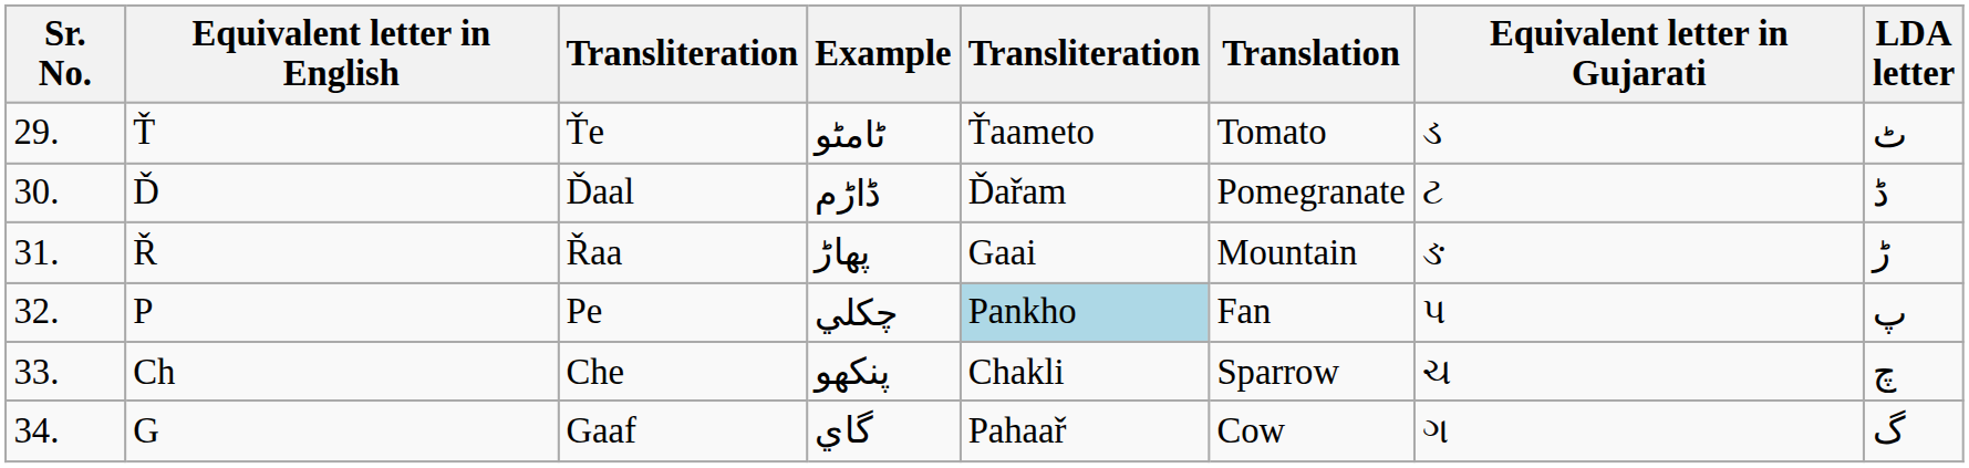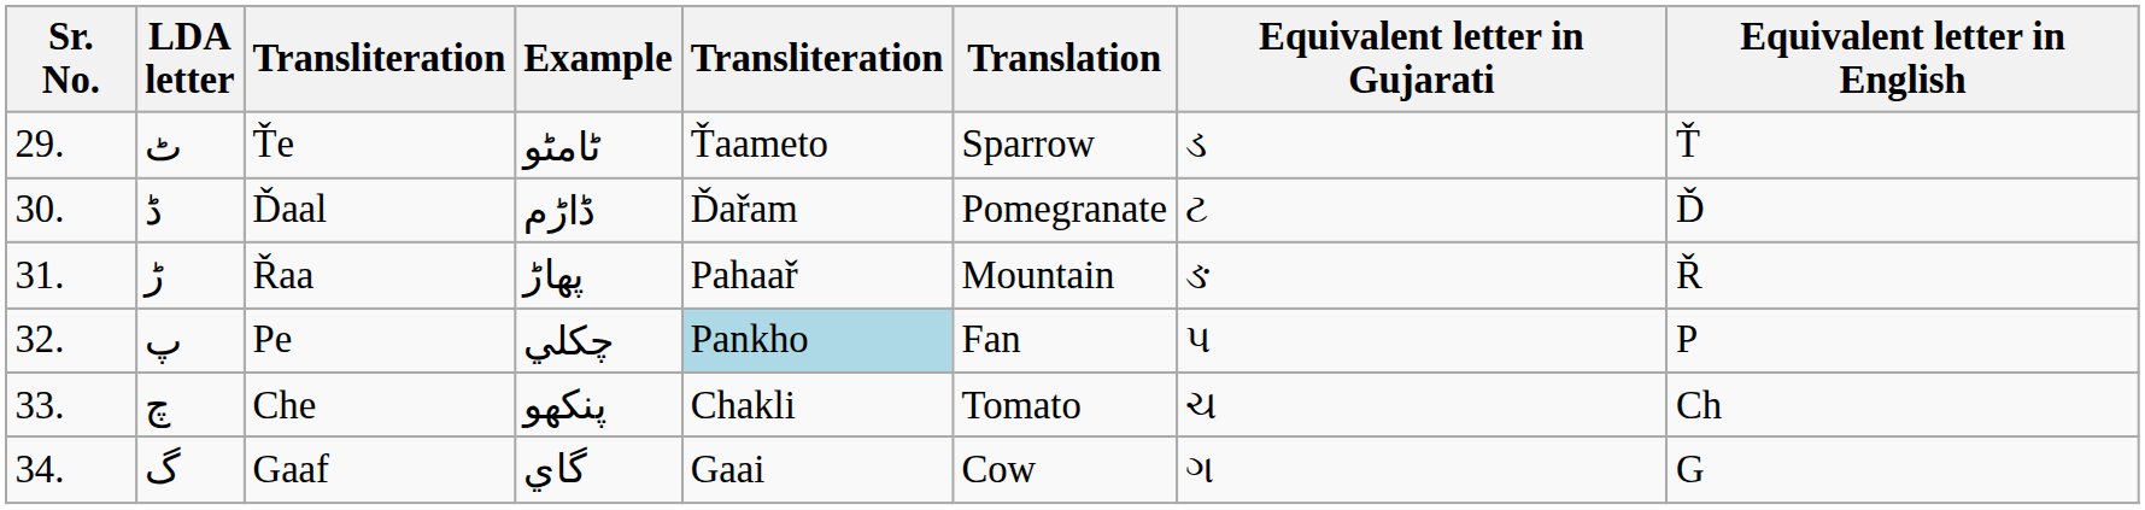 <table class="wikitable">
 <tr>
 <th>Sr. No.</th>
-<th>Equivalent letter in English</th>
+<th>LDA<br>letter</th>
 <th>Transliteration</th>
 <th>Example</th>
 <th>Transliteration</th>
 <th>Translation</th>
 <th>Equivalent letter in Gujarati</th>
-<th>LDA<br>letter</th>
+<th>Equivalent letter in English</th>
 </tr>
 <tr>
 <td>29.</td>
-<td>Ť</td>
+<td>ٹ</td>
 <td>Ťe</td>
 <td>ٹامٹو</td>
 <td>Ťaameto</td>
-<td>Tomato</td>
+<td>Sparrow</td>
 <td>ડ</td>
-<td>ٹ</td>
+<td>Ť</td>
 </tr>
 <tr>
 <td>30.</td>
-<td>Ď</td>
+<td>ڈ</td>
 <td>Ďaal</td>
 <td>ڈاڑم</td>
 <td>Ďařam</td>
 <td>Pomegranate</td>
 <td>ટ</td>
-<td>ڈ</td>
+<td>Ď</td>
 </tr>
 <tr>
 <td>31.</td>
-<td>Ř</td>
+<td>ڑ</td>
 <td>Řaa</td>
 <td>پھاڑ</td>
-<td>Gaai</td>
+<td>Pahaař</td>
 <td>Mountain</td>
 <td>ઙ</td>
-<td>ڑ</td>
+<td>Ř</td>
 </tr>
 <tr>
 <td>32.</td>
-<td>P</td>
+<td>پ</td>
 <td>Pe</td>
 <td>چکلي</td>
 <td style="background: lightblue;">Pankho</td>
 <td>Fan</td>
 <td>પ</td>
-<td>پ</td>
+<td>P</td>
 </tr>
 <tr>
 <td>33.</td>
-<td>Ch</td>
+<td>چ</td>
 <td>Che</td>
 <td>پنکھو</td>
 <td>Chakli</td>
-<td>Sparrow</td>
+<td>Tomato</td>
 <td>ચ</td>
-<td>چ</td>
+<td>Ch</td>
 </tr>
 <tr>
 <td>34.</td>
-<td>G</td>
+<td>گ</td>
 <td>Gaaf</td>
 <td>گاي</td>
-<td>Pahaař</td>
+<td>Gaai</td>
 <td>Cow</td>
 <td>ગ</td>
-<td>گ</td>
+<td>G</td>
 </tr>
 </table>
